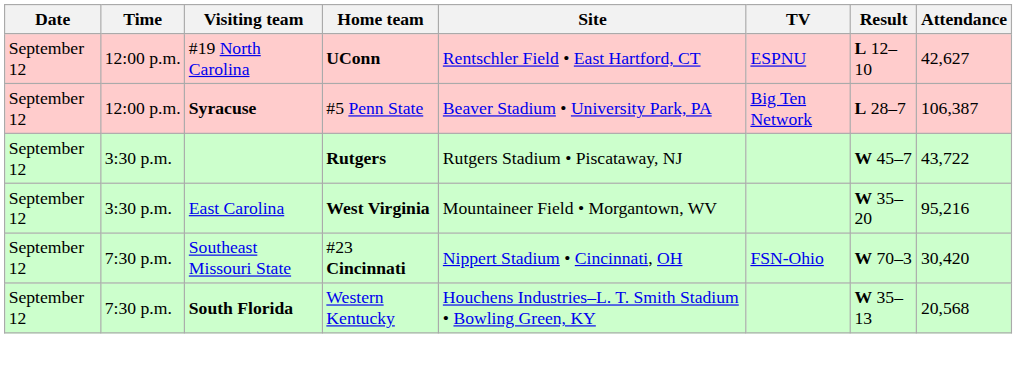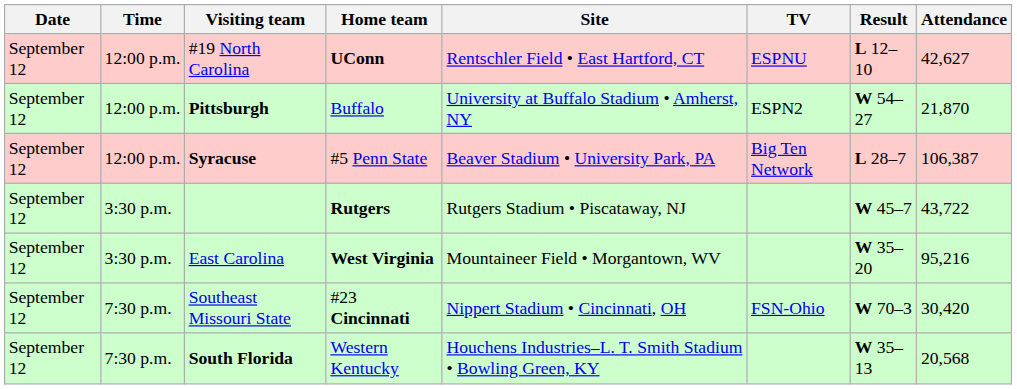 <table class="wikitable" style="font-size:95%;">
 <tr>
 <th>Date</th>
 <th>Time</th>
 <th>Visiting team</th>
 <th>Home team</th>
 <th>Site</th>
 <th>TV</th>
 <th>Result</th>
 <th>Attendance</th>
 </tr>
 <tr bgcolor=#ffcccc>
 <td>September 12</td>
 <td>12:00 p.m.</td>
 <td>#19 <a href='#'>North Carolina</a></td>
 <td><strong>UConn</strong></td>
 <td><a href='#'>Rentschler Field</a> • <a href='#'>East Hartford, CT</a></td>
 <td><a href='#'>ESPNU</a></td>
 <td><strong>L</strong> 12–10</td>
 <td>42,627</td>
+</tr>
+<tr bgcolor=ccffcc>
+<td>September 12</td>
+<td>12:00 p.m.</td>
+<td><strong>Pittsburgh</strong></td>
+<td><a href='#'>Buffalo</a></td>
+<td><a href='#'>University at Buffalo Stadium</a> • <a href='#'>Amherst, NY</a></td>
+<td>ESPN2</td>
+<td><strong>W</strong> 54–27</td>
+<td>21,870</td>
 </tr>
 <tr bgcolor=ffcccc>
 <td>September 12</td>
 <td>12:00 p.m.</td>
 <td><strong>Syracuse</strong></td>
 <td>#5 <a href='#'>Penn State</a></td>
 <td><a href='#'>Beaver Stadium</a> • <a href='#'>University Park, PA</a></td>
 <td><a href='#'>Big Ten Network</a></td>
 <td><strong>L</strong> 28–7</td>
 <td>106,387</td>
 </tr>
 <tr bgcolor=#ccffcc>
 <td>September 12</td>
 <td>3:30 p.m.</td>
 <td></td>
 <td><strong>Rutgers</strong></td>
 <td>Rutgers Stadium • Piscataway, NJ</td>
 <td></td>
 <td><strong>W</strong> 45–7</td>
 <td>43,722</td>
 </tr>
 <tr bgcolor=#ccffcc>
 <td>September 12</td>
 <td>3:30 p.m.</td>
 <td><a href='#'>East Carolina</a></td>
 <td><strong>West Virginia</strong></td>
 <td>Mountaineer Field • Morgantown, WV</td>
 <td></td>
 <td><strong>W</strong> 35–20</td>
 <td>95,216</td>
 </tr>
 <tr bgcolor=#ccffcc>
 <td>September 12</td>
 <td>7:30 p.m.</td>
 <td><a href='#'>Southeast Missouri State</a></td>
 <td>#23 <strong>Cincinnati</strong></td>
 <td><a href='#'>Nippert Stadium</a> • <a href='#'>Cincinnati</a>, <a href='#'>OH</a></td>
 <td><a href='#'>FSN-Ohio</a></td>
 <td><strong>W</strong> 70–3</td>
 <td>30,420</td>
 </tr>
 <tr bgcolor=#ccffcc>
 <td>September 12</td>
 <td>7:30 p.m.</td>
 <td><strong>South Florida</strong></td>
 <td><a href='#'>Western Kentucky</a></td>
 <td><a href='#'>Houchens Industries–L. T. Smith Stadium</a> • <a href='#'>Bowling Green, KY</a></td>
 <td></td>
 <td><strong>W</strong> 35–13</td>
 <td>20,568</td>
 </tr>
 </table>
